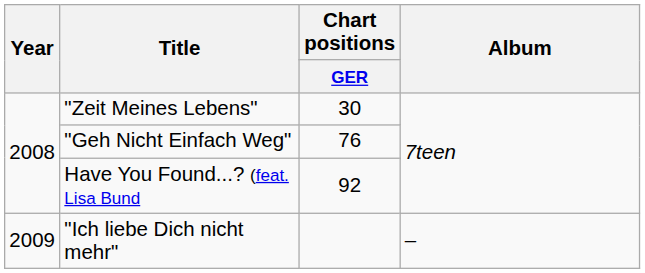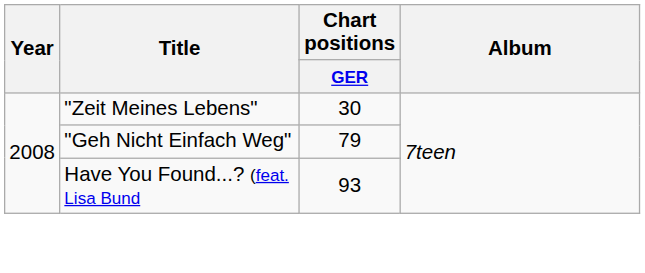 <table class="wikitable">
 <tr>
 <th width="20" rowspan="2"><strong>Year</strong></th>
 <th width="180" rowspan="2"><strong>Title</strong></th>
 <th colspan="1"><strong>Chart positions</strong></th>
 <th width="180" rowspan="2"><strong>Album</strong></th>
 </tr>
 <tr>
 <th width="40"><small><a href='#'>GER</a></small></th>
 </tr>
 <tr>
 <td align="left" rowspan="3">2008</td>
 <td>"Zeit Meines Lebens"</td>
 <td align="center">30</td>
 <td align="left" rowspan="3"><em>7teen</em></td>
 </tr>
 <tr>
 <td>"Geh Nicht Einfach Weg"</td>
-<td align="center">76</td>
+<td align="center">79</td>
 </tr>
 <tr>
 <td>Have You Found...? <small>(<a href='#'>feat.</a> <a href='#'>Lisa Bund</a></small></td>
-<td align="center">92</td>
-</tr>
-<tr>
-<td align="left" rowspan="1">2009</td>
-<td>"Ich liebe Dich nicht mehr"</td>
-<td align="center"></td>
-<td>–</td>
+<td align="center">93</td>
 </tr>
 </table>
